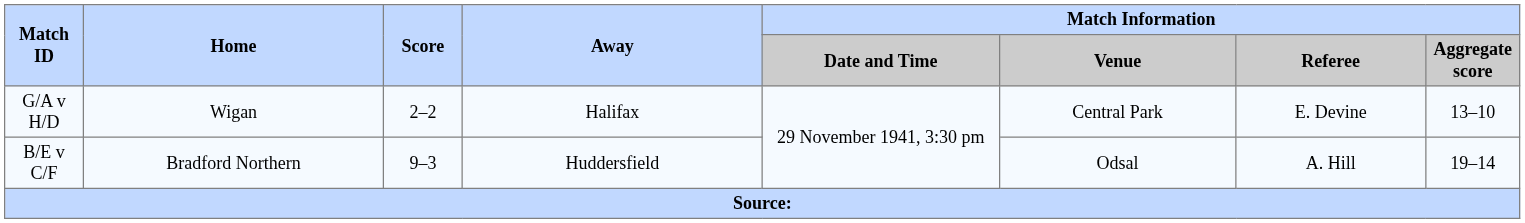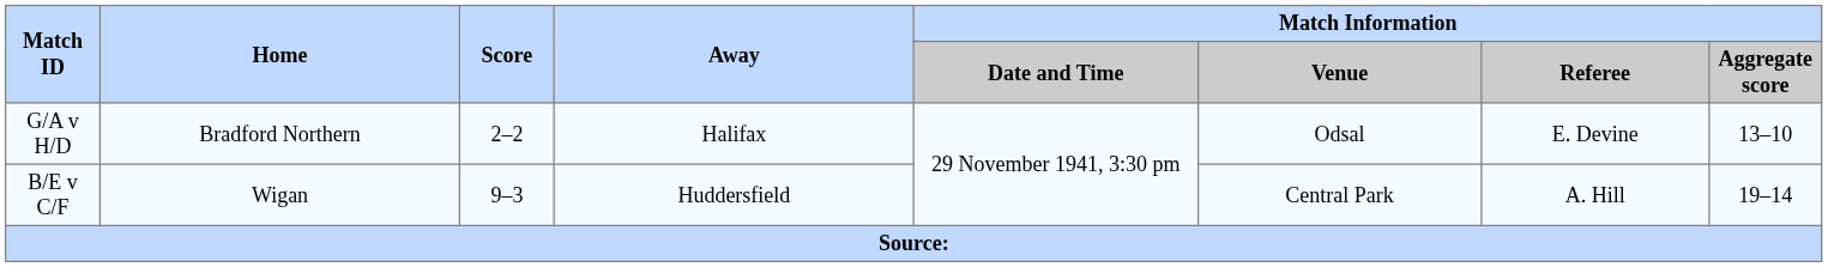 <table border=1 style="border-collapse:collapse; font-size:90%; text-align:center;" cellpadding=3 cellspacing=0 width=96%>
 <tr bgcolor=#C1D8FF>
 <th scope="col" rowspan=2 width=5%>Match ID</th>
 <th scope="col" rowspan=2 width=19%>Home</th>
 <th scope="col" rowspan=2 width=5%>Score</th>
 <th scope="col" rowspan=2 width=19%>Away</th>
 <th colspan=4>Match Information</th>
 </tr>
 <tr bgcolor=#CCCCCC>
 <th scope="col" width=15%>Date and Time</th>
 <th scope="col" width=15%>Venue</th>
 <th scope="col" width=12%>Referee</th>
 <th scope="col" width=6%>Aggregate score</th>
 </tr>
 <tr bgcolor=#F5FAFF>
 <td>G/A v H/D</td>
-<td>Wigan</td>
+<td>Bradford Northern</td>
 <td>2–2</td>
 <td>Halifax</td>
 <td rowspan=2>29 November 1941, 3:30 pm</td>
-<td>Central Park</td>
+<td>Odsal</td>
 <td>E. Devine</td>
 <td>13–10</td>
 </tr>
 <tr bgcolor=#F5FAFF>
 <td>B/E v C/F</td>
-<td>Bradford Northern</td>
+<td>Wigan</td>
 <td>9–3</td>
 <td>Huddersfield</td>
-<td>Odsal</td>
+<td>Central Park</td>
 <td>A. Hill</td>
 <td>19–14</td>
 </tr>
 <tr style="background:#c1d8ff;">
 <th colspan=8>Source:</th>
 </tr>
 </table>
